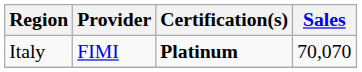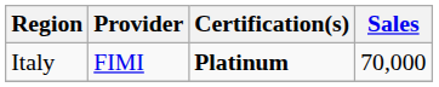 <table class="wikitable sortable">
 <tr>
 <th>Region</th>
 <th class="unsortable">Provider</th>
 <th class="unsortable">Certification(s)</th>
 <th class="unsortable"><a href='#'>Sales</a></th>
 </tr>
 <tr>
 <td>Italy</td>
 <td><a href='#'>FIMI</a></td>
 <td><strong>Platinum</strong></td>
-<td>70,070</td>
+<td>70,000</td>
 </tr>
 <tr>
 </tr>
 </table>
